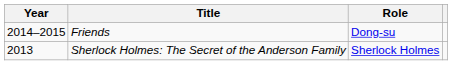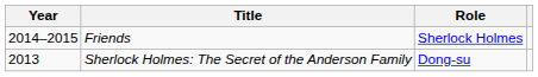 <table class="wikitable sortable">
 <tr>
 <th scope="col">Year</th>
 <th scope="col">Title</th>
 <th scope="col">Role</th>
 <th scope="col" class="unsortable"></th>
 </tr>
 <tr>
 <td>2014–2015</td>
 <td><em>Friends</em></td>
-<td><a href='#'>Dong-su</a></td>
+<td><a href='#'>Sherlock Holmes</a></td>
 <td></td>
 </tr>
 <tr>
 <td>2013</td>
 <td><em>Sherlock Holmes: The Secret of the Anderson Family</em></td>
-<td><a href='#'>Sherlock Holmes</a></td>
+<td><a href='#'>Dong-su</a></td>
 <td></td>
 </tr>
 </table>
